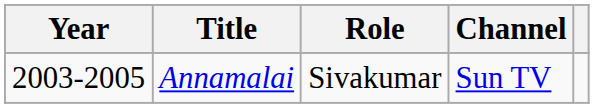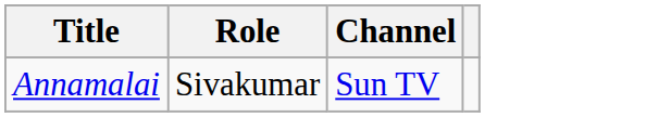 <table class="wikitable sortable plainrowheaders" id="filmography">
 <tr style="background:#ccc; text-align:center;">
-<th>Year</th>
 <th>Title</th>
 <th>Role</th>
 <th>Channel</th>
 <th></th>
 </tr>
 <tr>
-<td>2003-2005</td>
 <td><a href='#'><em>Annamalai</em></a></td>
 <td>Sivakumar</td>
 <td><a href='#'>Sun TV</a></td>
 <td></td>
 </tr>
 </table>
